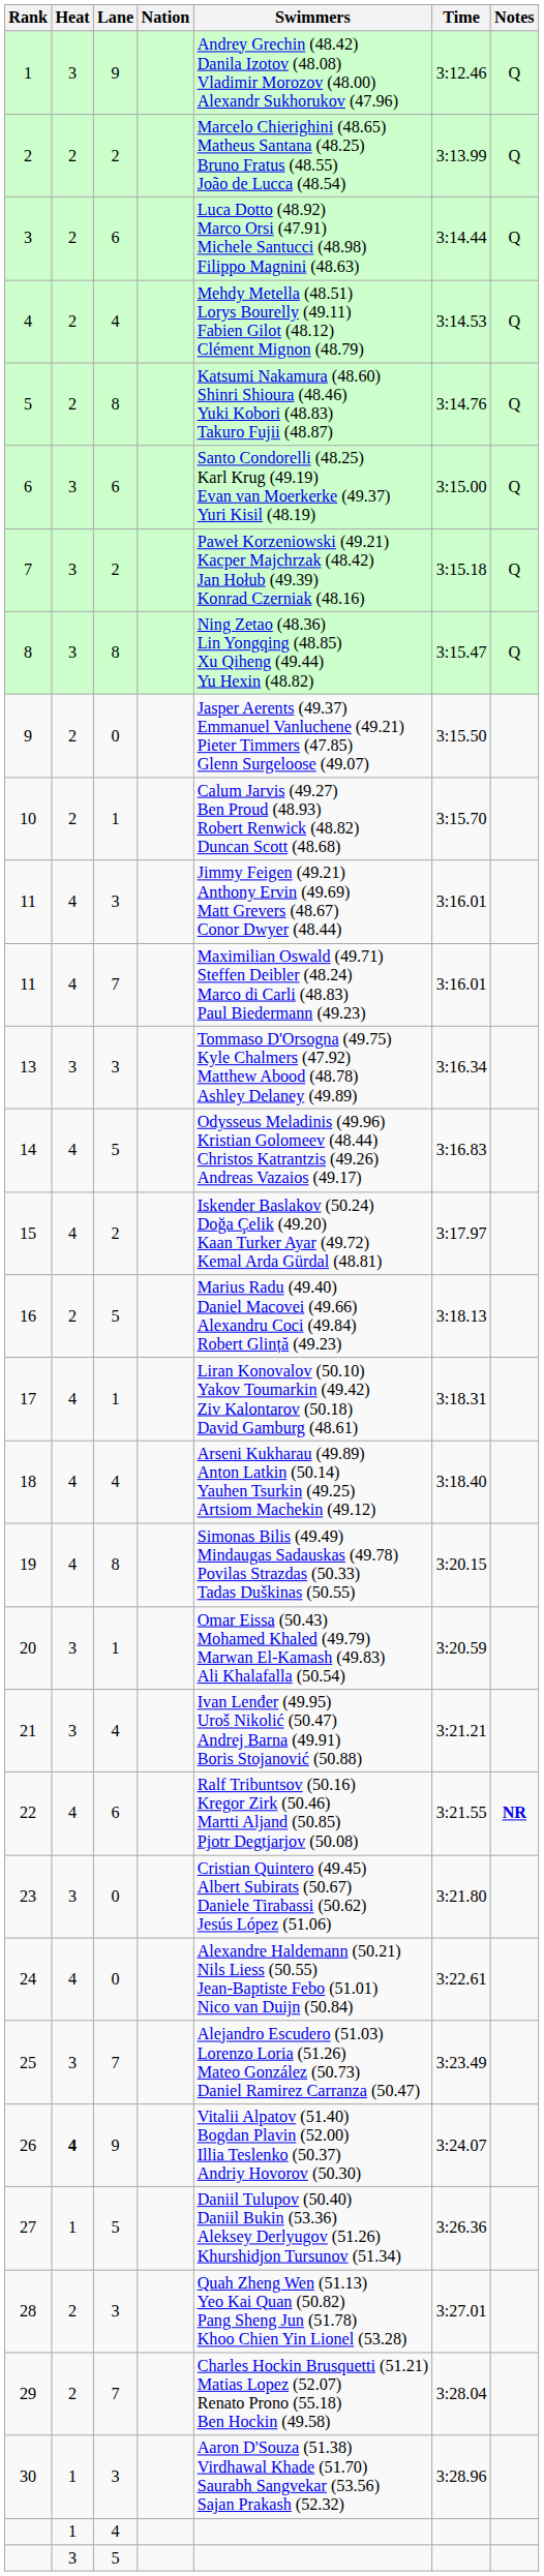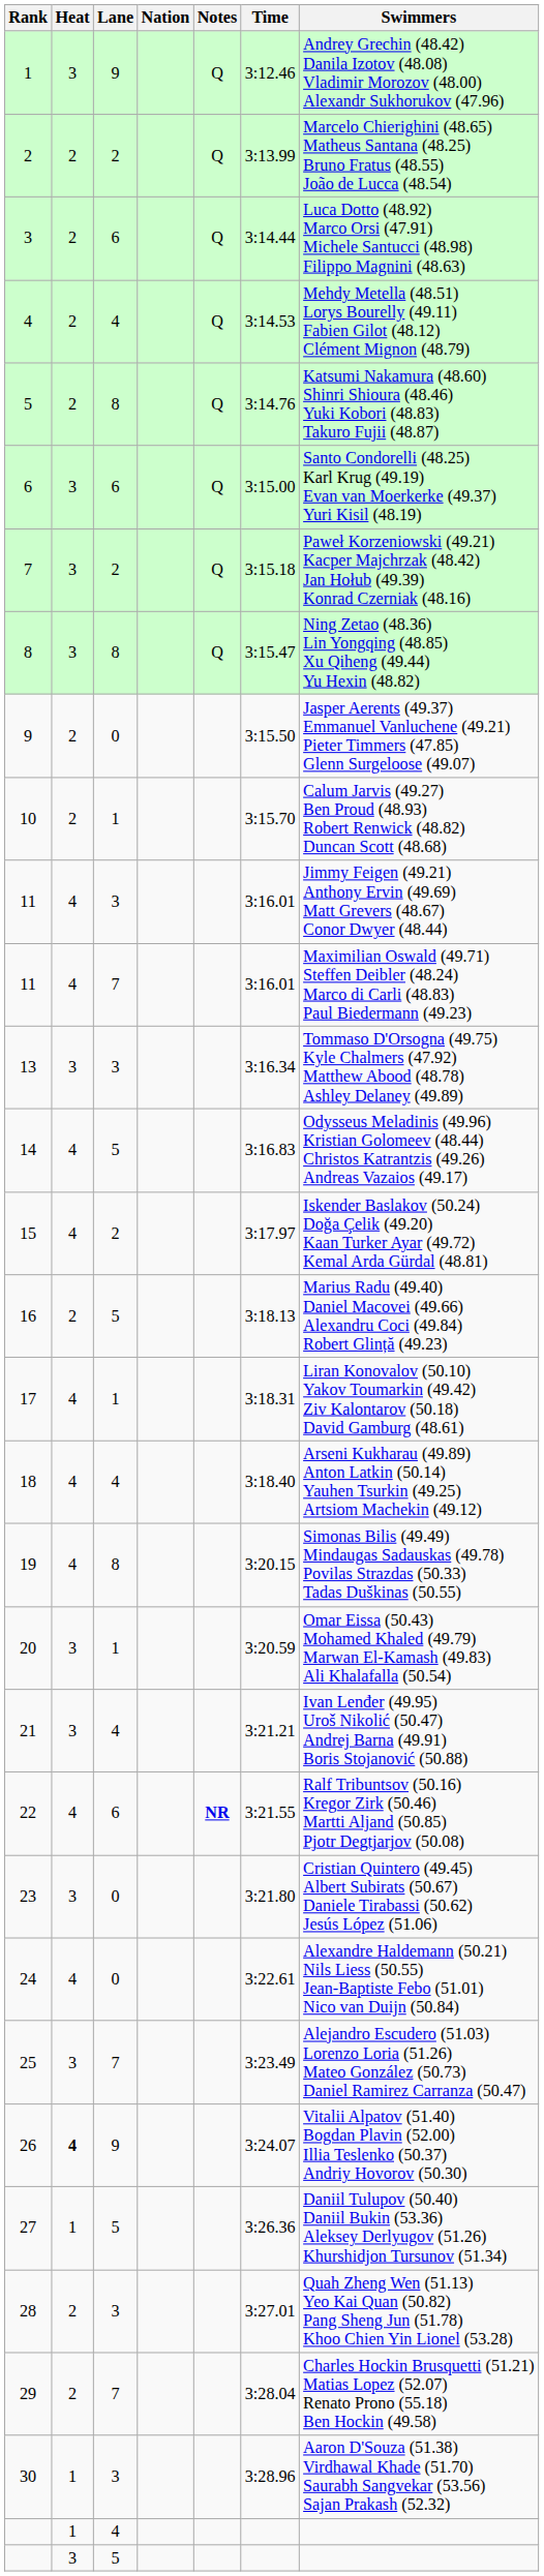 <table class="wikitable sortable" style="text-align:center">
 <tr>
 <th>Rank</th>
 <th>Heat</th>
 <th>Lane</th>
 <th>Nation</th>
+<th>Notes</th>
+<th>Time</th>
 <th>Swimmers</th>
-<th>Time</th>
-<th>Notes</th>
 </tr>
 <tr bgcolor=ccffcc>
 <td>1</td>
 <td>3</td>
 <td>9</td>
 <td align=left></td>
+<td>Q</td>
+<td>3:12.46</td>
 <td align=left><a href='#'>Andrey Grechin</a> (48.42)<br><a href='#'>Danila Izotov</a> (48.08)<br><a href='#'>Vladimir Morozov</a> (48.00)<br><a href='#'>Alexandr Sukhorukov</a> (47.96)</td>
-<td>3:12.46</td>
-<td>Q</td>
 </tr>
 <tr bgcolor=ccffcc>
 <td>2</td>
 <td>2</td>
 <td>2</td>
 <td align=left></td>
+<td>Q</td>
+<td>3:13.99</td>
 <td align=left><a href='#'>Marcelo Chierighini</a> (48.65)<br><a href='#'>Matheus Santana</a> (48.25)<br><a href='#'>Bruno Fratus</a> (48.55)<br><a href='#'>João de Lucca</a> (48.54)</td>
-<td>3:13.99</td>
-<td>Q</td>
 </tr>
 <tr bgcolor=ccffcc>
 <td>3</td>
 <td>2</td>
 <td>6</td>
 <td align=left></td>
+<td>Q</td>
+<td>3:14.44</td>
 <td align=left><a href='#'>Luca Dotto</a> (48.92)<br><a href='#'>Marco Orsi</a> (47.91)<br><a href='#'>Michele Santucci</a> (48.98)<br><a href='#'>Filippo Magnini</a> (48.63)</td>
-<td>3:14.44</td>
-<td>Q</td>
 </tr>
 <tr bgcolor=ccffcc>
 <td>4</td>
 <td>2</td>
 <td>4</td>
 <td align=left></td>
+<td>Q</td>
+<td>3:14.53</td>
 <td align=left><a href='#'>Mehdy Metella</a> (48.51)<br><a href='#'>Lorys Bourelly</a> (49.11)<br><a href='#'>Fabien Gilot</a> (48.12)<br><a href='#'>Clément Mignon</a> (48.79)</td>
-<td>3:14.53</td>
-<td>Q</td>
 </tr>
 <tr bgcolor=ccffcc>
 <td>5</td>
 <td>2</td>
 <td>8</td>
 <td align=left></td>
+<td>Q</td>
+<td>3:14.76</td>
 <td align=left><a href='#'>Katsumi Nakamura</a> (48.60)<br><a href='#'>Shinri Shioura</a> (48.46)<br><a href='#'>Yuki Kobori</a> (48.83)<br><a href='#'>Takuro Fujii</a> (48.87)</td>
-<td>3:14.76</td>
-<td>Q</td>
 </tr>
 <tr bgcolor=ccffcc>
 <td>6</td>
 <td>3</td>
 <td>6</td>
 <td align=left></td>
+<td>Q</td>
+<td>3:15.00</td>
 <td align=left><a href='#'>Santo Condorelli</a> (48.25)<br>Karl Krug (49.19)<br><a href='#'>Evan van Moerkerke</a> (49.37)<br><a href='#'>Yuri Kisil</a> (48.19)</td>
-<td>3:15.00</td>
-<td>Q</td>
 </tr>
 <tr bgcolor=ccffcc>
 <td>7</td>
 <td>3</td>
 <td>2</td>
 <td align=left></td>
+<td>Q</td>
+<td>3:15.18</td>
 <td align=left><a href='#'>Paweł Korzeniowski</a> (49.21)<br><a href='#'>Kacper Majchrzak</a> (48.42)<br><a href='#'>Jan Hołub</a> (49.39)<br><a href='#'>Konrad Czerniak</a> (48.16)</td>
-<td>3:15.18</td>
-<td>Q</td>
 </tr>
 <tr bgcolor=ccffcc>
 <td>8</td>
 <td>3</td>
 <td>8</td>
 <td align=left></td>
+<td>Q</td>
+<td>3:15.47</td>
 <td align=left><a href='#'>Ning Zetao</a> (48.36)<br><a href='#'>Lin Yongqing</a> (48.85)<br><a href='#'>Xu Qiheng</a> (49.44)<br><a href='#'>Yu Hexin</a> (48.82)</td>
-<td>3:15.47</td>
-<td>Q</td>
 </tr>
 <tr>
 <td>9</td>
 <td>2</td>
 <td>0</td>
 <td align=left></td>
+<td></td>
+<td>3:15.50</td>
 <td align=left><a href='#'>Jasper Aerents</a> (49.37)<br><a href='#'>Emmanuel Vanluchene</a> (49.21)<br><a href='#'>Pieter Timmers</a> (47.85)<br><a href='#'>Glenn Surgeloose</a> (49.07)</td>
-<td>3:15.50</td>
-<td></td>
 </tr>
 <tr>
 <td>10</td>
 <td>2</td>
 <td>1</td>
 <td align=left></td>
+<td></td>
+<td>3:15.70</td>
 <td align=left><a href='#'>Calum Jarvis</a> (49.27)<br><a href='#'>Ben Proud</a> (48.93)<br><a href='#'>Robert Renwick</a> (48.82)<br><a href='#'>Duncan Scott</a> (48.68)</td>
-<td>3:15.70</td>
-<td></td>
 </tr>
 <tr>
 <td>11</td>
 <td>4</td>
 <td>3</td>
 <td align=left></td>
+<td></td>
+<td>3:16.01</td>
 <td align=left><a href='#'>Jimmy Feigen</a> (49.21)<br><a href='#'>Anthony Ervin</a> (49.69)<br><a href='#'>Matt Grevers</a> (48.67)<br><a href='#'>Conor Dwyer</a> (48.44)</td>
-<td>3:16.01</td>
-<td></td>
 </tr>
 <tr>
 <td>11</td>
 <td>4</td>
 <td>7</td>
 <td align=left></td>
+<td></td>
+<td>3:16.01</td>
 <td align=left><a href='#'>Maximilian Oswald</a> (49.71)<br><a href='#'>Steffen Deibler</a> (48.24)<br><a href='#'>Marco di Carli</a> (48.83)<br><a href='#'>Paul Biedermann</a> (49.23)</td>
-<td>3:16.01</td>
-<td></td>
 </tr>
 <tr>
 <td>13</td>
 <td>3</td>
 <td>3</td>
 <td align=left></td>
+<td></td>
+<td>3:16.34</td>
 <td align=left><a href='#'>Tommaso D'Orsogna</a> (49.75)<br><a href='#'>Kyle Chalmers</a> (47.92)<br><a href='#'>Matthew Abood</a> (48.78)<br><a href='#'>Ashley Delaney</a> (49.89)</td>
-<td>3:16.34</td>
-<td></td>
 </tr>
 <tr>
 <td>14</td>
 <td>4</td>
 <td>5</td>
 <td align=left></td>
+<td></td>
+<td>3:16.83</td>
 <td align=left><a href='#'>Odysseus Meladinis</a> (49.96)<br><a href='#'>Kristian Golomeev</a> (48.44)<br><a href='#'>Christos Katrantzis</a> (49.26)<br><a href='#'>Andreas Vazaios</a> (49.17)</td>
-<td>3:16.83</td>
-<td></td>
 </tr>
 <tr>
 <td>15</td>
 <td>4</td>
 <td>2</td>
 <td align=left></td>
+<td></td>
+<td>3:17.97</td>
 <td align=left><a href='#'>Iskender Baslakov</a> (50.24)<br><a href='#'>Doğa Çelik</a> (49.20)<br><a href='#'>Kaan Turker Ayar</a> (49.72)<br><a href='#'>Kemal Arda Gürdal</a> (48.81)</td>
-<td>3:17.97</td>
-<td></td>
 </tr>
 <tr>
 <td>16</td>
 <td>2</td>
 <td>5</td>
 <td align=left></td>
+<td></td>
+<td>3:18.13</td>
 <td align=left><a href='#'>Marius Radu</a> (49.40)<br><a href='#'>Daniel Macovei</a> (49.66)<br><a href='#'>Alexandru Coci</a> (49.84)<br><a href='#'>Robert Glință</a> (49.23)</td>
-<td>3:18.13</td>
-<td></td>
 </tr>
 <tr>
 <td>17</td>
 <td>4</td>
 <td>1</td>
 <td align=left></td>
+<td></td>
+<td>3:18.31</td>
 <td align=left><a href='#'>Liran Konovalov</a> (50.10)<br><a href='#'>Yakov Toumarkin</a> (49.42)<br><a href='#'>Ziv Kalontarov</a> (50.18)<br><a href='#'>David Gamburg</a> (48.61)</td>
-<td>3:18.31</td>
-<td></td>
 </tr>
 <tr>
 <td>18</td>
 <td>4</td>
 <td>4</td>
 <td align=left></td>
+<td></td>
+<td>3:18.40</td>
 <td align=left><a href='#'>Arseni Kukharau</a> (49.89)<br><a href='#'>Anton Latkin</a> (50.14)<br><a href='#'>Yauhen Tsurkin</a> (49.25)<br><a href='#'>Artsiom Machekin</a> (49.12)</td>
-<td>3:18.40</td>
-<td></td>
 </tr>
 <tr>
 <td>19</td>
 <td>4</td>
 <td>8</td>
 <td align=left></td>
+<td></td>
+<td>3:20.15</td>
 <td align=left><a href='#'>Simonas Bilis</a> (49.49)<br><a href='#'>Mindaugas Sadauskas</a> (49.78)<br><a href='#'>Povilas Strazdas</a> (50.33)<br><a href='#'>Tadas Duškinas</a> (50.55)</td>
-<td>3:20.15</td>
-<td></td>
 </tr>
 <tr>
 <td>20</td>
 <td>3</td>
 <td>1</td>
 <td align=left></td>
+<td></td>
+<td>3:20.59</td>
 <td align=left><a href='#'>Omar Eissa</a> (50.43)<br><a href='#'>Mohamed Khaled</a> (49.79)<br><a href='#'>Marwan El-Kamash</a> (49.83)<br><a href='#'>Ali Khalafalla</a> (50.54)</td>
-<td>3:20.59</td>
-<td></td>
 </tr>
 <tr>
 <td>21</td>
 <td>3</td>
 <td>4</td>
 <td align=left></td>
+<td></td>
+<td>3:21.21</td>
 <td align=left><a href='#'>Ivan Lenđer</a> (49.95)<br><a href='#'>Uroš Nikolić</a> (50.47)<br><a href='#'>Andrej Barna</a> (49.91)<br><a href='#'>Boris Stojanović</a> (50.88)</td>
-<td>3:21.21</td>
-<td></td>
 </tr>
 <tr>
 <td>22</td>
 <td>4</td>
 <td>6</td>
 <td align=left></td>
+<td><strong><a href='#'>NR</a></strong></td>
+<td>3:21.55</td>
 <td align=left><a href='#'>Ralf Tribuntsov</a> (50.16)<br><a href='#'>Kregor Zirk</a> (50.46)<br><a href='#'>Martti Aljand</a> (50.85)<br><a href='#'>Pjotr Degtjarjov</a> (50.08)</td>
-<td>3:21.55</td>
-<td><strong><a href='#'>NR</a></strong></td>
 </tr>
 <tr>
 <td>23</td>
 <td>3</td>
 <td>0</td>
 <td align=left></td>
+<td></td>
+<td>3:21.80</td>
 <td align=left><a href='#'>Cristian Quintero</a> (49.45)<br><a href='#'>Albert Subirats</a> (50.67)<br><a href='#'>Daniele Tirabassi</a> (50.62)<br><a href='#'>Jesús López</a> (51.06)</td>
-<td>3:21.80</td>
-<td></td>
 </tr>
 <tr>
 <td>24</td>
 <td>4</td>
 <td>0</td>
 <td align=left></td>
+<td></td>
+<td>3:22.61</td>
 <td align=left><a href='#'>Alexandre Haldemann</a> (50.21)<br><a href='#'>Nils Liess</a> (50.55)<br><a href='#'>Jean-Baptiste Febo</a> (51.01)<br><a href='#'>Nico van Duijn</a> (50.84)</td>
-<td>3:22.61</td>
-<td></td>
 </tr>
 <tr>
 <td>25</td>
 <td>3</td>
 <td>7</td>
 <td align=left></td>
+<td></td>
+<td>3:23.49</td>
 <td align=left><a href='#'>Alejandro Escudero</a> (51.03)<br><a href='#'>Lorenzo Loria</a> (51.26)<br><a href='#'>Mateo González</a> (50.73)<br><a href='#'>Daniel Ramirez Carranza</a> (50.47)</td>
-<td>3:23.49</td>
-<td></td>
 </tr>
 <tr>
 <td>26</td>
 <td><strong>4</strong></td>
 <td>9</td>
 <td align=left></td>
+<td></td>
+<td>3:24.07</td>
 <td align=left><a href='#'>Vitalii Alpatov</a> (51.40)<br><a href='#'>Bogdan Plavin</a> (52.00)<br><a href='#'>Illia Teslenko</a> (50.37)<br><a href='#'>Andriy Hovorov</a> (50.30)</td>
-<td>3:24.07</td>
-<td></td>
 </tr>
 <tr>
 <td>27</td>
 <td>1</td>
 <td>5</td>
 <td align=left></td>
+<td></td>
+<td>3:26.36</td>
 <td align=left><a href='#'>Daniil Tulupov</a> (50.40)<br><a href='#'>Daniil Bukin</a> (53.36)<br><a href='#'>Aleksey Derlyugov</a> (51.26)<br><a href='#'>Khurshidjon Tursunov</a> (51.34)</td>
-<td>3:26.36</td>
-<td></td>
 </tr>
 <tr>
 <td>28</td>
 <td>2</td>
 <td>3</td>
 <td align=left></td>
+<td></td>
+<td>3:27.01</td>
 <td align=left><a href='#'>Quah Zheng Wen</a> (51.13)<br><a href='#'>Yeo Kai Quan</a> (50.82)<br><a href='#'>Pang Sheng Jun</a> (51.78)<br><a href='#'>Khoo Chien Yin Lionel</a> (53.28)</td>
-<td>3:27.01</td>
-<td></td>
 </tr>
 <tr>
 <td>29</td>
 <td>2</td>
 <td>7</td>
 <td align=left></td>
+<td></td>
+<td>3:28.04</td>
 <td align=left><a href='#'>Charles Hockin Brusquetti</a> (51.21)<br><a href='#'>Matias Lopez</a> (52.07)<br>Renato Prono (55.18)<br><a href='#'>Ben Hockin</a> (49.58)</td>
-<td>3:28.04</td>
-<td></td>
 </tr>
 <tr>
 <td>30</td>
 <td>1</td>
 <td>3</td>
 <td align=left></td>
+<td></td>
+<td>3:28.96</td>
 <td align=left><a href='#'>Aaron D'Souza</a> (51.38)<br><a href='#'>Virdhawal Khade</a> (51.70)<br><a href='#'>Saurabh Sangvekar</a> (53.56)<br><a href='#'>Sajan Prakash</a> (52.32)</td>
-<td>3:28.96</td>
-<td></td>
 </tr>
 <tr>
 <td></td>
 <td>1</td>
 <td>4</td>
 <td align=left></td>
-<td align=left></td>
 <td></td>
 <td></td>
+<td align=left></td>
 </tr>
 <tr>
 <td></td>
 <td>3</td>
 <td>5</td>
 <td align=left></td>
-<td align=left></td>
 <td></td>
 <td></td>
+<td align=left></td>
 </tr>
 </table>
